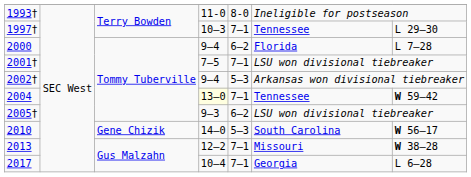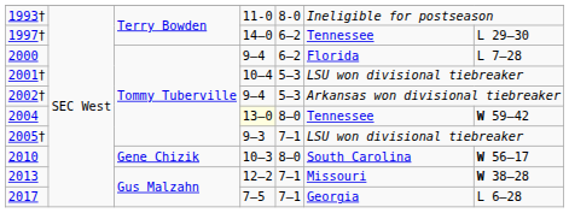 <table class="wikitable">
 <tr>
 </tr>
 <tr>
 <td><a href='#'>1993</a>†</td>
 <td rowspan="10">SEC West</td>
 <td rowspan="2"><a href='#'>Terry Bowden</a></td>
 <td>11-0</td>
 <td>8-0</td>
 <td colspan=2><em>Ineligible for postseason </em></td>
 </tr>
 <tr>
 <td><a href='#'>1997</a>†</td>
-<td>10–3</td>
-<td>7–1</td>
+<td>14–0</td>
+<td>6–2</td>
 <td><a href='#'>Tennessee</a></td>
 <td>L 29–30</td>
 </tr>
 <tr>
 <td><a href='#'>2000</a></td>
 <td rowspan="5"><a href='#'>Tommy Tuberville</a></td>
 <td>9–4</td>
 <td>6–2</td>
 <td><a href='#'>Florida</a></td>
 <td>L 7–28</td>
 </tr>
 <tr>
 <td><a href='#'>2001</a>†</td>
-<td>7–5</td>
-<td>7–1</td>
+<td>10–4</td>
+<td>5–3</td>
 <td colspan=2><em>LSU won divisional tiebreaker</em></td>
 </tr>
 <tr>
 <td><a href='#'>2002</a>†</td>
 <td>9–4</td>
 <td>5–3</td>
 <td colspan=2><em>Arkansas won divisional tiebreaker</em></td>
 </tr>
 <tr>
 <td><a href='#'>2004</a></td>
 <td style="background: lightyellow;">13–0</td>
-<td>7–1</td>
+<td>8–0</td>
 <td><a href='#'>Tennessee</a></td>
 <td><strong>W</strong> 59–42</td>
 </tr>
 <tr>
 <td><a href='#'>2005</a>†</td>
 <td>9–3</td>
-<td>6–2</td>
+<td>7–1</td>
 <td colspan=2><em>LSU won divisional tiebreaker</em></td>
 </tr>
 <tr>
 <td><a href='#'>2010</a></td>
 <td><a href='#'>Gene Chizik</a></td>
-<td>14–0</td>
-<td>5–3</td>
+<td>10–3</td>
+<td>8–0</td>
 <td><a href='#'>South Carolina</a></td>
 <td><strong>W</strong> 56–17</td>
 </tr>
 <tr>
 <td><a href='#'>2013</a></td>
 <td rowspan="2"><a href='#'>Gus Malzahn</a></td>
 <td>12–2</td>
 <td>7–1</td>
 <td><a href='#'>Missouri</a></td>
 <td><strong>W</strong> 38–28</td>
 </tr>
 <tr>
 <td><a href='#'>2017</a></td>
-<td>10–4</td>
+<td>7–5</td>
 <td>7–1</td>
 <td><a href='#'>Georgia</a></td>
 <td>L 6–28</td>
 </tr>
 </table>
